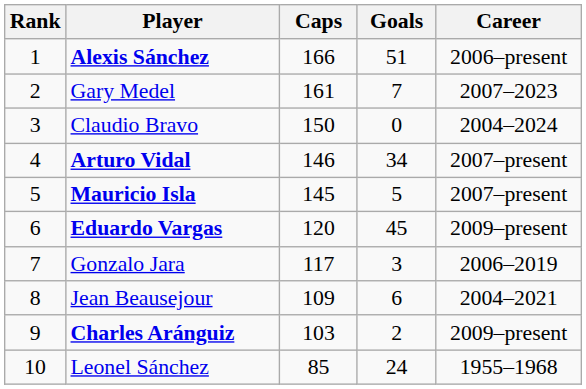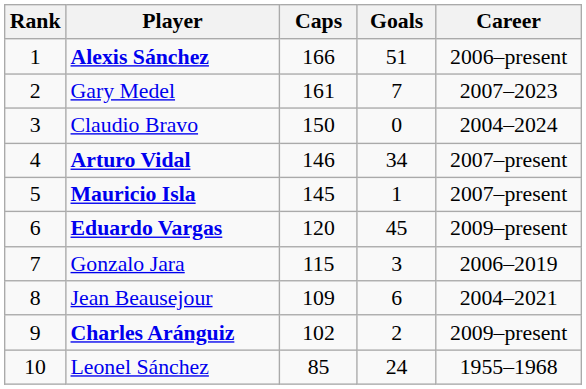 <table class="wikitable sortable" style="text-align:center";>
 <tr>
 <th width=30>Rank</th>
 <th width=150>Player</th>
 <th width=50>Caps</th>
 <th width=50>Goals</th>
 <th width=100>Career</th>
 </tr>
 <tr>
 <td>1</td>
 <td align=left><strong><a href='#'>Alexis Sánchez</a></strong></td>
 <td>166</td>
 <td>51</td>
 <td>2006–present</td>
 </tr>
 <tr>
 <td>2</td>
 <td align=left><a href='#'>Gary Medel</a></td>
 <td>161</td>
 <td>7</td>
 <td>2007–2023</td>
 </tr>
 <tr>
 <td>3</td>
 <td align=left><a href='#'>Claudio Bravo</a></td>
 <td>150</td>
 <td>0</td>
 <td>2004–2024</td>
 </tr>
 <tr>
 <td>4</td>
 <td align=left><strong><a href='#'>Arturo Vidal</a></strong></td>
 <td>146</td>
 <td>34</td>
 <td>2007–present</td>
 </tr>
 <tr>
 <td>5</td>
 <td align=left><strong><a href='#'>Mauricio Isla</a></strong></td>
 <td>145</td>
-<td>5</td>
+<td>1</td>
 <td>2007–present</td>
 </tr>
 <tr>
 <td>6</td>
 <td align=left><strong><a href='#'>Eduardo Vargas</a></strong></td>
 <td>120</td>
 <td>45</td>
 <td>2009–present</td>
 </tr>
 <tr>
 <td>7</td>
 <td align=left><a href='#'>Gonzalo Jara</a></td>
-<td>117</td>
+<td>115</td>
 <td>3</td>
 <td>2006–2019</td>
 </tr>
 <tr>
 <td>8</td>
 <td align=left><a href='#'>Jean Beausejour</a></td>
 <td>109</td>
 <td>6</td>
 <td>2004–2021</td>
 </tr>
 <tr>
 <td>9</td>
 <td align=left><strong><a href='#'>Charles Aránguiz</a></strong></td>
-<td>103</td>
+<td>102</td>
 <td>2</td>
 <td>2009–present</td>
 </tr>
 <tr>
 <td>10</td>
 <td align=left><a href='#'>Leonel Sánchez</a></td>
 <td>85</td>
 <td>24</td>
 <td>1955–1968</td>
 </tr>
 </table>
